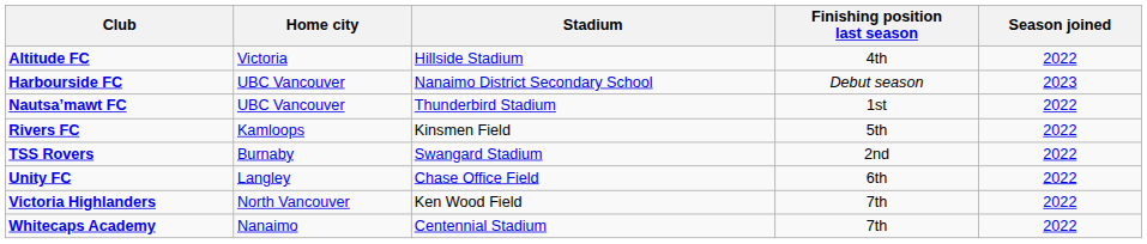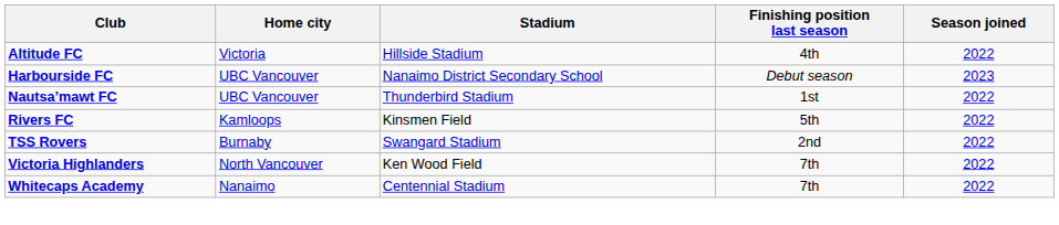 <table class="wikitable sortable" width=95% style="font-size:100%">
 <tr>
 <th>Club</th>
 <th>Home city</th>
 <th>Stadium</th>
 <th>Finishing position<br><a href='#'>last season</a></th>
 <th>Season joined</th>
 </tr>
 <tr>
 <td style="text-align:left;"><strong><a href='#'>Altitude FC</a></strong></td>
 <td><a href='#'>Victoria</a></td>
 <td><a href='#'>Hillside Stadium</a></td>
 <td align=center>4th</td>
 <td align=center><a href='#'>2022</a></td>
 </tr>
 <tr>
 <td style="text-align:left;"><strong><a href='#'>Harbourside FC</a></strong></td>
 <td><a href='#'>UBC Vancouver</a></td>
 <td><a href='#'>Nanaimo District Secondary School</a></td>
 <td align=center><em>Debut season</em></td>
 <td align=center><a href='#'>2023</a></td>
 </tr>
 <tr>
 <td style="text-align:left;"><strong><a href='#'>Nautsa’mawt FC</a></strong></td>
 <td><a href='#'>UBC Vancouver</a></td>
 <td><a href='#'>Thunderbird Stadium</a></td>
 <td align=center>1st</td>
 <td align=center><a href='#'>2022</a></td>
 </tr>
 <tr>
 <td style="text-align:left;"><strong><a href='#'>Rivers FC</a></strong></td>
 <td><a href='#'>Kamloops</a></td>
 <td>Kinsmen Field</td>
 <td align=center>5th</td>
 <td align=center><a href='#'>2022</a></td>
 </tr>
 <tr>
 <td style="text-align:left;"><strong><a href='#'>TSS Rovers</a></strong></td>
 <td><a href='#'>Burnaby</a></td>
 <td><a href='#'>Swangard Stadium</a></td>
 <td align=center>2nd</td>
 <td align=center><a href='#'>2022</a></td>
 </tr>
 <tr>
-<td style="text-align:left;"><strong><a href='#'>Unity FC</a></strong></td>
-<td><a href='#'>Langley</a></td>
-<td><a href='#'>Chase Office Field</a></td>
-<td align=center>6th</td>
-<td align=center><a href='#'>2022</a></td>
-</tr>
-<tr>
 <td style="text-align:left;"><strong><a href='#'>Victoria Highlanders</a></strong></td>
 <td><a href='#'>North Vancouver</a></td>
 <td>Ken Wood Field</td>
 <td align=center>7th</td>
 <td align=center><a href='#'>2022</a></td>
 </tr>
 <tr>
 <td style="text-align:left;"><strong><a href='#'>Whitecaps Academy</a></strong></td>
 <td><a href='#'>Nanaimo</a></td>
 <td><a href='#'>Centennial Stadium</a></td>
 <td align=center>7th</td>
 <td align=center><a href='#'>2022</a></td>
 </tr>
 </table>
